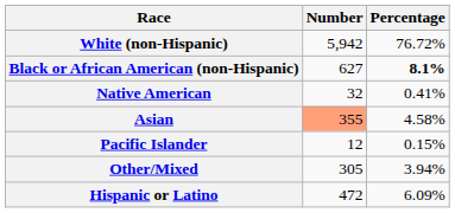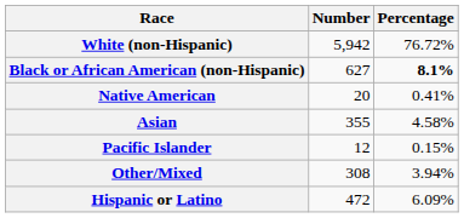 <table class="wikitable" style="text-align:right">
 <tr>
 <th scope="col">Race</th>
 <th scope="col">Number</th>
 <th scope="col">Percentage</th>
 </tr>
 <tr>
 <th scope="row"><a href='#'>White</a> (non-Hispanic)</th>
 <td>5,942</td>
 <td>76.72%</td>
 </tr>
 <tr>
 <th scope="row"><a href='#'>Black or African American</a> (non-Hispanic)</th>
 <td>627</td>
 <td><strong>8.1%</strong></td>
 </tr>
 <tr>
 <th scope="row"><a href='#'>Native American</a></th>
-<td>32</td>
+<td>20</td>
 <td>0.41%</td>
 </tr>
 <tr>
 <th scope="row"><a href='#'>Asian</a></th>
-<td style="background: lightsalmon;">355</td>
+<td>355</td>
 <td>4.58%</td>
 </tr>
 <tr>
 <th scope="row"><a href='#'>Pacific Islander</a></th>
 <td>12</td>
 <td>0.15%</td>
 </tr>
 <tr>
 <th scope="row"><a href='#'>Other/Mixed</a></th>
-<td>305</td>
+<td>308</td>
 <td>3.94%</td>
 </tr>
 <tr>
 <th scope="row"><a href='#'>Hispanic</a> or <a href='#'>Latino</a></th>
 <td>472</td>
 <td>6.09%</td>
 </tr>
 </table>
